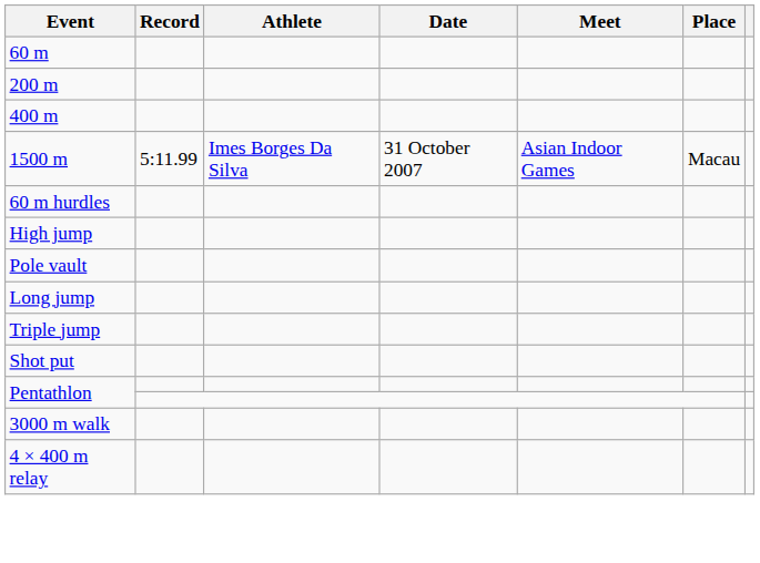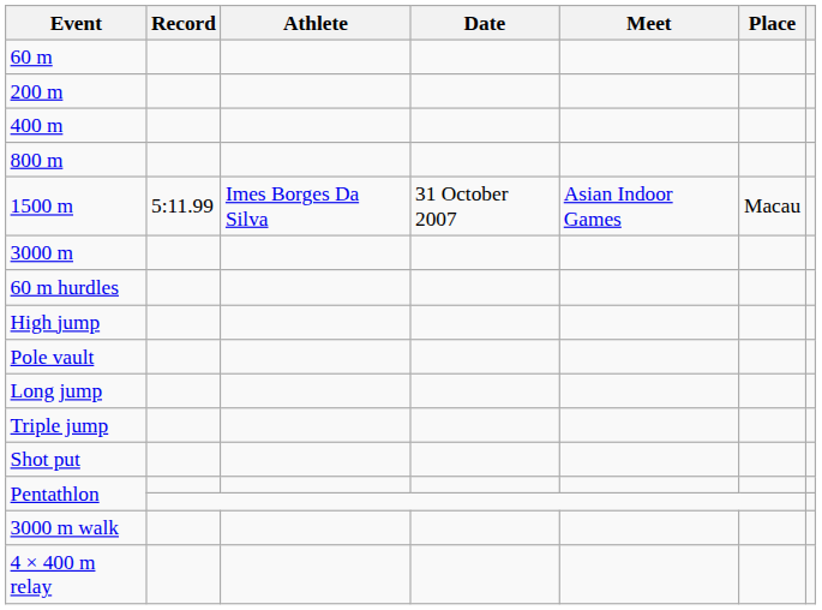 <table class="wikitable" style="font-size:95%; width: 95%;">
 <tr>
 <th>Event</th>
 <th>Record</th>
 <th>Athlete</th>
 <th>Date</th>
 <th>Meet</th>
 <th>Place</th>
 <th></th>
 </tr>
 <tr>
 <td><a href='#'>60 m</a></td>
 <td></td>
 <td></td>
 <td></td>
 <td></td>
 <td></td>
 <td></td>
 </tr>
 <tr>
 <td><a href='#'>200 m</a></td>
 <td></td>
 <td></td>
 <td></td>
 <td></td>
 <td></td>
 <td></td>
 </tr>
 <tr>
 <td><a href='#'>400 m</a></td>
 <td></td>
 <td></td>
 <td></td>
 <td></td>
 <td></td>
 <td></td>
 </tr>
 <tr>
+<td><a href='#'>800 m</a></td>
+<td></td>
+<td></td>
+<td></td>
+<td></td>
+<td></td>
+<td></td>
+</tr>
+<tr>
 <td><a href='#'>1500 m</a></td>
 <td>5:11.99</td>
 <td><a href='#'>Imes Borges Da Silva</a></td>
 <td>31 October 2007</td>
 <td><a href='#'>Asian Indoor Games</a></td>
 <td>Macau</td>
+<td></td>
+</tr>
+<tr>
+<td><a href='#'>3000 m</a></td>
+<td></td>
+<td></td>
+<td></td>
+<td></td>
+<td></td>
 <td></td>
 </tr>
 <tr>
 <td><a href='#'>60 m hurdles</a></td>
 <td></td>
 <td></td>
 <td></td>
 <td></td>
 <td></td>
 <td></td>
 </tr>
 <tr>
 <td><a href='#'>High jump</a></td>
 <td></td>
 <td></td>
 <td></td>
 <td></td>
 <td></td>
 <td></td>
 </tr>
 <tr>
 <td><a href='#'>Pole vault</a></td>
 <td></td>
 <td></td>
 <td></td>
 <td></td>
 <td></td>
 <td></td>
 </tr>
 <tr>
 <td><a href='#'>Long jump</a></td>
 <td></td>
 <td></td>
 <td></td>
 <td></td>
 <td></td>
 <td></td>
 </tr>
 <tr>
 <td><a href='#'>Triple jump</a></td>
 <td></td>
 <td></td>
 <td></td>
 <td></td>
 <td></td>
 <td></td>
 </tr>
 <tr>
 <td><a href='#'>Shot put</a></td>
 <td></td>
 <td></td>
 <td></td>
 <td></td>
 <td></td>
 <td></td>
 </tr>
 <tr>
 <td rowspan=2><a href='#'>Pentathlon</a></td>
 <td></td>
 <td></td>
 <td></td>
 <td></td>
 <td></td>
 <td></td>
 </tr>
 <tr>
 <td colspan=5></td>
 <td></td>
 </tr>
 <tr>
 <td><a href='#'>3000 m walk</a></td>
 <td></td>
 <td></td>
 <td></td>
 <td></td>
 <td></td>
 <td></td>
 </tr>
 <tr>
 <td><a href='#'>4 × 400 m relay</a></td>
 <td></td>
 <td></td>
 <td></td>
 <td></td>
 <td></td>
 <td></td>
 </tr>
 </table>
